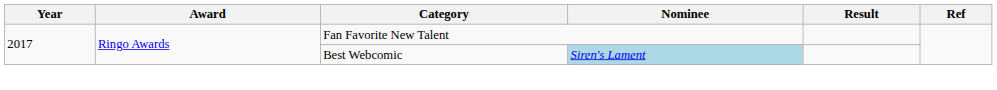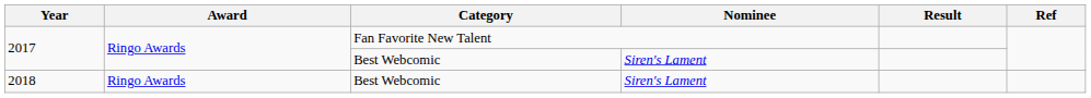 <table class="wikitable" style="width:99%;">
 <tr>
 <th>Year</th>
 <th>Award</th>
 <th>Category</th>
 <th>Nominee</th>
 <th>Result</th>
 <th>Ref</th>
 </tr>
 <tr>
 <td rowspan="2">2017</td>
 <td rowspan="2"><a href='#'>Ringo Awards</a></td>
 <td colspan="2">Fan Favorite New Talent</td>
 <td></td>
 <td rowspan="2" style="text-align:center"></td>
 </tr>
 <tr>
 <td>Best Webcomic</td>
-<td style="background: lightblue;"><em><a href='#'>Siren's Lament</a></em></td>
+<td><em><a href='#'>Siren's Lament</a></em></td>
 <td></td>
 </tr>
+<tr>
+<td>2018</td>
+<td><a href='#'>Ringo Awards</a></td>
+<td>Best Webcomic</td>
+<td><em><a href='#'>Siren's Lament</a></em></td>
+<td></td>
+<td style="text-align:center"></td>
+</tr>
 </table>
